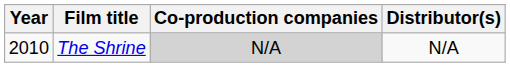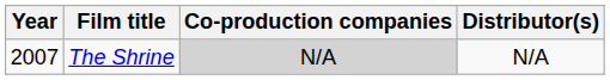 <table class="wikitable">
 <tr>
 <th>Year</th>
 <th>Film title</th>
 <th>Co-production companies</th>
 <th>Distributor(s)</th>
 </tr>
 <tr>
-<td>2010</td>
+<td>2007</td>
 <td><em><a href='#'>The Shrine</a></em></td>
 <td style="background: lightgrey; text-align:center;">N/A</td>
 <td style="text-align:center;">N/A</td>
 </tr>
 </table>
